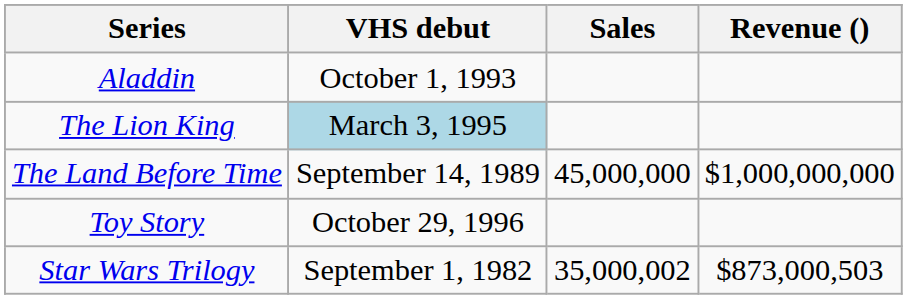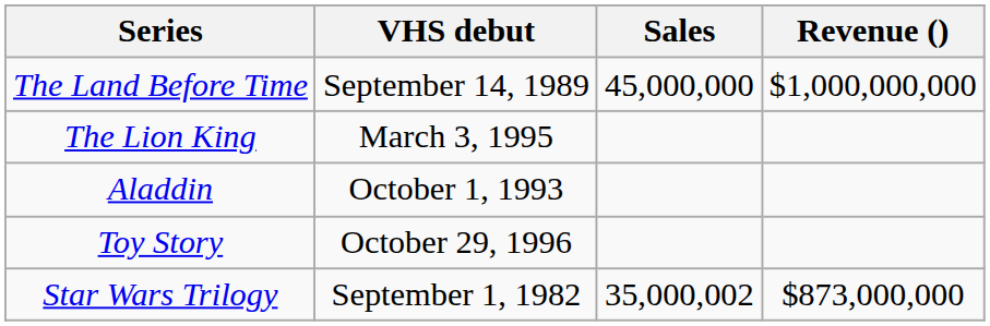 <table class="wikitable sortable" style="text-align:center">
 <tr>
 <th>Series</th>
 <th>VHS debut</th>
 <th>Sales</th>
 <th>Revenue ()</th>
 </tr>
 <tr>
+<td><em><a href='#'>The Land Before Time</a></em></td>
+<td>September 14, 1989</td>
+<td>45,000,000</td>
+<td>$1,000,000,000</td>
+</tr>
+<tr>
+<td><em><a href='#'>The Lion King</a></em></td>
+<td>March 3, 1995</td>
+<td></td>
+<td></td>
+</tr>
+<tr>
 <td><em><a href='#'>Aladdin</a></em></td>
 <td>October 1, 1993</td>
 <td></td>
 <td></td>
-</tr>
-<tr>
-<td><em><a href='#'>The Lion King</a></em></td>
-<td style="background: lightblue;">March 3, 1995</td>
-<td></td>
-<td></td>
-</tr>
-<tr>
-<td><em><a href='#'>The Land Before Time</a></em></td>
-<td>September 14, 1989</td>
-<td>45,000,000</td>
-<td>$1,000,000,000</td>
 </tr>
 <tr>
 <td><em><a href='#'>Toy Story</a></em></td>
 <td>October 29, 1996</td>
 <td></td>
 <td></td>
 </tr>
 <tr>
 <td><em><a href='#'>Star Wars Trilogy</a></em></td>
 <td>September 1, 1982</td>
 <td>35,000,002</td>
-<td>$873,000,503</td>
+<td>$873,000,000</td>
 </tr>
 </table>
